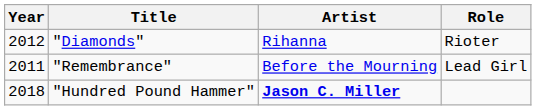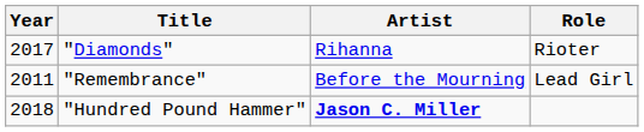 <table class="wikitable sortable">
 <tr>
 <th>Year</th>
 <th>Title</th>
 <th>Artist</th>
 <th>Role</th>
 </tr>
 <tr>
-<td>2012</td>
+<td>2017</td>
 <td>"<a href='#'>Diamonds</a>"</td>
 <td><a href='#'>Rihanna</a></td>
 <td>Rioter</td>
 </tr>
 <tr>
 <td>2011</td>
 <td>"Remembrance"</td>
 <td><a href='#'>Before the Mourning</a></td>
 <td>Lead Girl</td>
 </tr>
 <tr>
 <td>2018</td>
 <td>"Hundred Pound Hammer"</td>
 <td><strong><a href='#'>Jason C. Miller</a></strong></td>
 </tr>
 </table>
